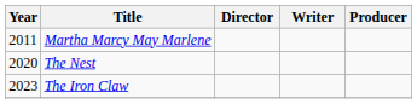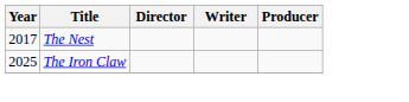 <table class="wikitable">
 <tr>
 <th>Year</th>
 <th>Title</th>
 <th width=65>Director</th>
 <th width=65>Writer</th>
 <th width=65>Producer</th>
 </tr>
 <tr>
-<td>2011</td>
-<td><em><a href='#'>Martha Marcy May Marlene</a></em></td>
-<td></td>
-<td></td>
-<td></td>
-</tr>
-<tr>
-<td>2020</td>
+<td>2017</td>
 <td><em><a href='#'>The Nest</a></em></td>
 <td></td>
 <td></td>
 <td></td>
 </tr>
 <tr>
-<td>2023</td>
+<td>2025</td>
 <td><em><a href='#'>The Iron Claw</a></em></td>
 <td></td>
 <td></td>
 <td></td>
 </tr>
 <tr>
 </tr>
 </table>
